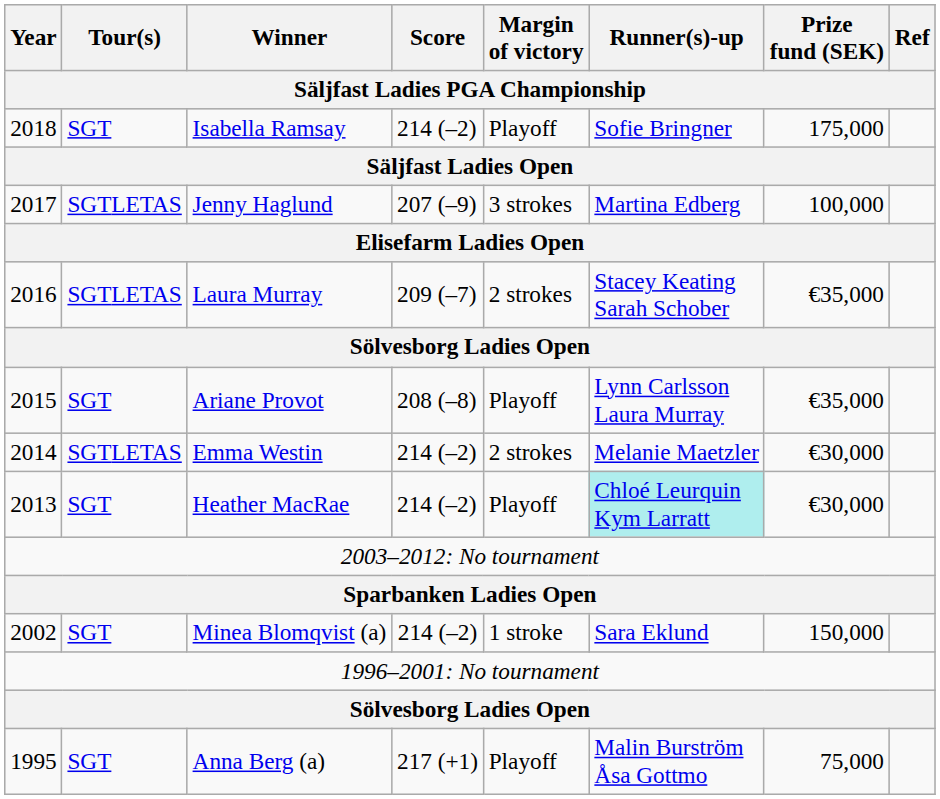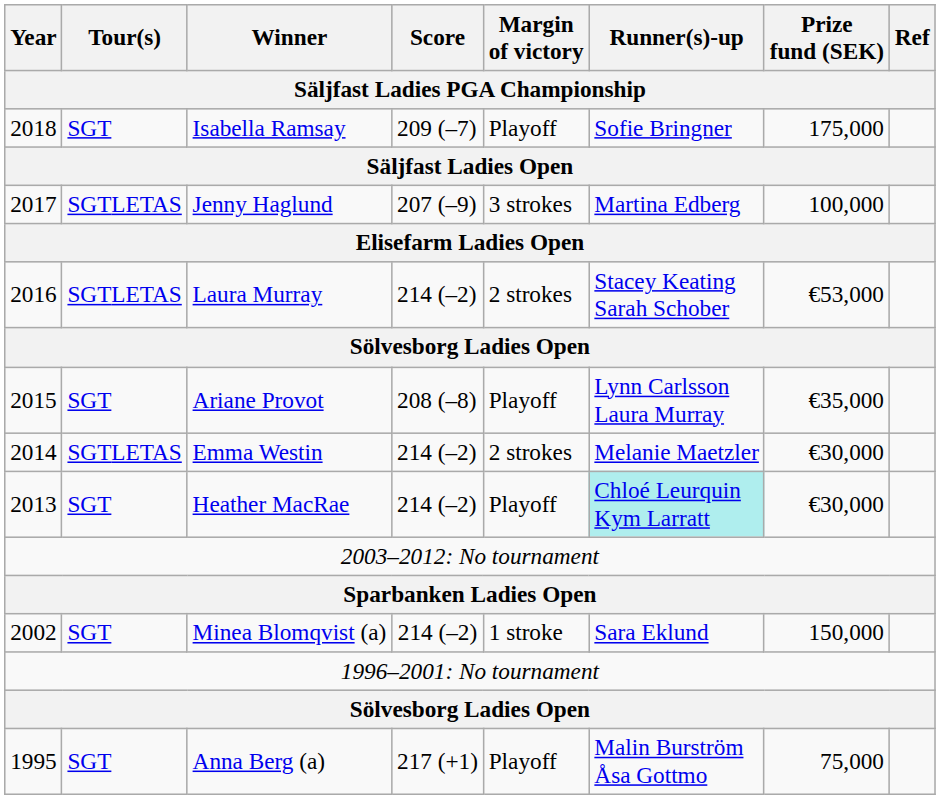 <table class=wikitable style="font-size:95%">
 <tr>
 <th>Year</th>
 <th>Tour(s)</th>
 <th>Winner</th>
 <th>Score</th>
 <th>Margin<br>of victory</th>
 <th>Runner(s)-up</th>
 <th>Prize<br>fund (SEK)</th>
 <th>Ref</th>
 </tr>
 <tr>
 <th colspan=8>Säljfast Ladies PGA Championship</th>
 </tr>
 <tr>
 <td>2018</td>
 <td><a href='#'>SGT</a></td>
 <td> <a href='#'>Isabella Ramsay</a></td>
-<td>214 (–2)</td>
+<td>209 (–7)</td>
 <td>Playoff</td>
 <td> <a href='#'>Sofie Bringner</a></td>
 <td align=right>175,000</td>
 <td></td>
 </tr>
 <tr>
 <th colspan=8>Säljfast Ladies Open</th>
 </tr>
 <tr>
 <td>2017</td>
 <td><a href='#'>SGT</a><a href='#'>LETAS</a></td>
 <td> <a href='#'>Jenny Haglund</a></td>
 <td>207 (–9)</td>
 <td>3 strokes</td>
 <td> <a href='#'>Martina Edberg</a></td>
 <td align=right>100,000</td>
 <td></td>
 </tr>
 <tr>
 <th colspan=8>Elisefarm Ladies Open</th>
 </tr>
 <tr>
 <td>2016</td>
 <td><a href='#'>SGT</a><a href='#'>LETAS</a></td>
 <td> <a href='#'>Laura Murray</a></td>
-<td>209 (–7)</td>
+<td>214 (–2)</td>
 <td>2 strokes</td>
 <td> <a href='#'>Stacey Keating</a><br> <a href='#'>Sarah Schober</a></td>
-<td align=right>€35,000</td>
+<td align=right>€53,000</td>
 <td></td>
 </tr>
 <tr>
 <th colspan=8>Sölvesborg Ladies Open</th>
 </tr>
 <tr>
 <td>2015</td>
 <td><a href='#'>SGT</a></td>
 <td> <a href='#'>Ariane Provot</a></td>
 <td>208 (–8)</td>
 <td>Playoff</td>
 <td> <a href='#'>Lynn Carlsson</a><br> <a href='#'>Laura Murray</a></td>
 <td align=right>€35,000</td>
 <td></td>
 </tr>
 <tr>
 <td>2014</td>
 <td><a href='#'>SGT</a><a href='#'>LETAS</a></td>
 <td> <a href='#'>Emma Westin</a></td>
 <td>214 (–2)</td>
 <td>2 strokes</td>
 <td> <a href='#'>Melanie Maetzler</a></td>
 <td align=right>€30,000</td>
 <td></td>
 </tr>
 <tr>
 <td>2013</td>
 <td><a href='#'>SGT</a></td>
 <td> <a href='#'>Heather MacRae</a></td>
 <td>214 (–2)</td>
 <td>Playoff</td>
 <td style="background: paleturquoise;"> <a href='#'>Chloé Leurquin</a><br> <a href='#'>Kym Larratt</a></td>
 <td align=right>€30,000</td>
 <td></td>
 </tr>
 <tr>
 <td colspan=8 align=center><em>2003–2012: No tournament</em></td>
 </tr>
 <tr>
 <th colspan=8>Sparbanken Ladies Open</th>
 </tr>
 <tr>
 <td>2002</td>
 <td><a href='#'>SGT</a></td>
 <td> <a href='#'>Minea Blomqvist</a> (a)</td>
 <td align=center>214 (–2)</td>
 <td>1 stroke</td>
 <td> <a href='#'>Sara Eklund</a></td>
 <td align=right>150,000</td>
 <td></td>
 </tr>
 <tr>
 <td colspan=8 align=center><em>1996–2001: No tournament</em></td>
 </tr>
 <tr>
 <th colspan=8>Sölvesborg Ladies Open</th>
 </tr>
 <tr>
 <td>1995</td>
 <td><a href='#'>SGT</a></td>
 <td> <a href='#'>Anna Berg</a> (a)</td>
 <td align=center>217 (+1)</td>
 <td>Playoff</td>
 <td> <a href='#'>Malin Burström</a><br> <a href='#'>Åsa Gottmo</a></td>
 <td align=right>75,000</td>
 <td></td>
 </tr>
 </table>
